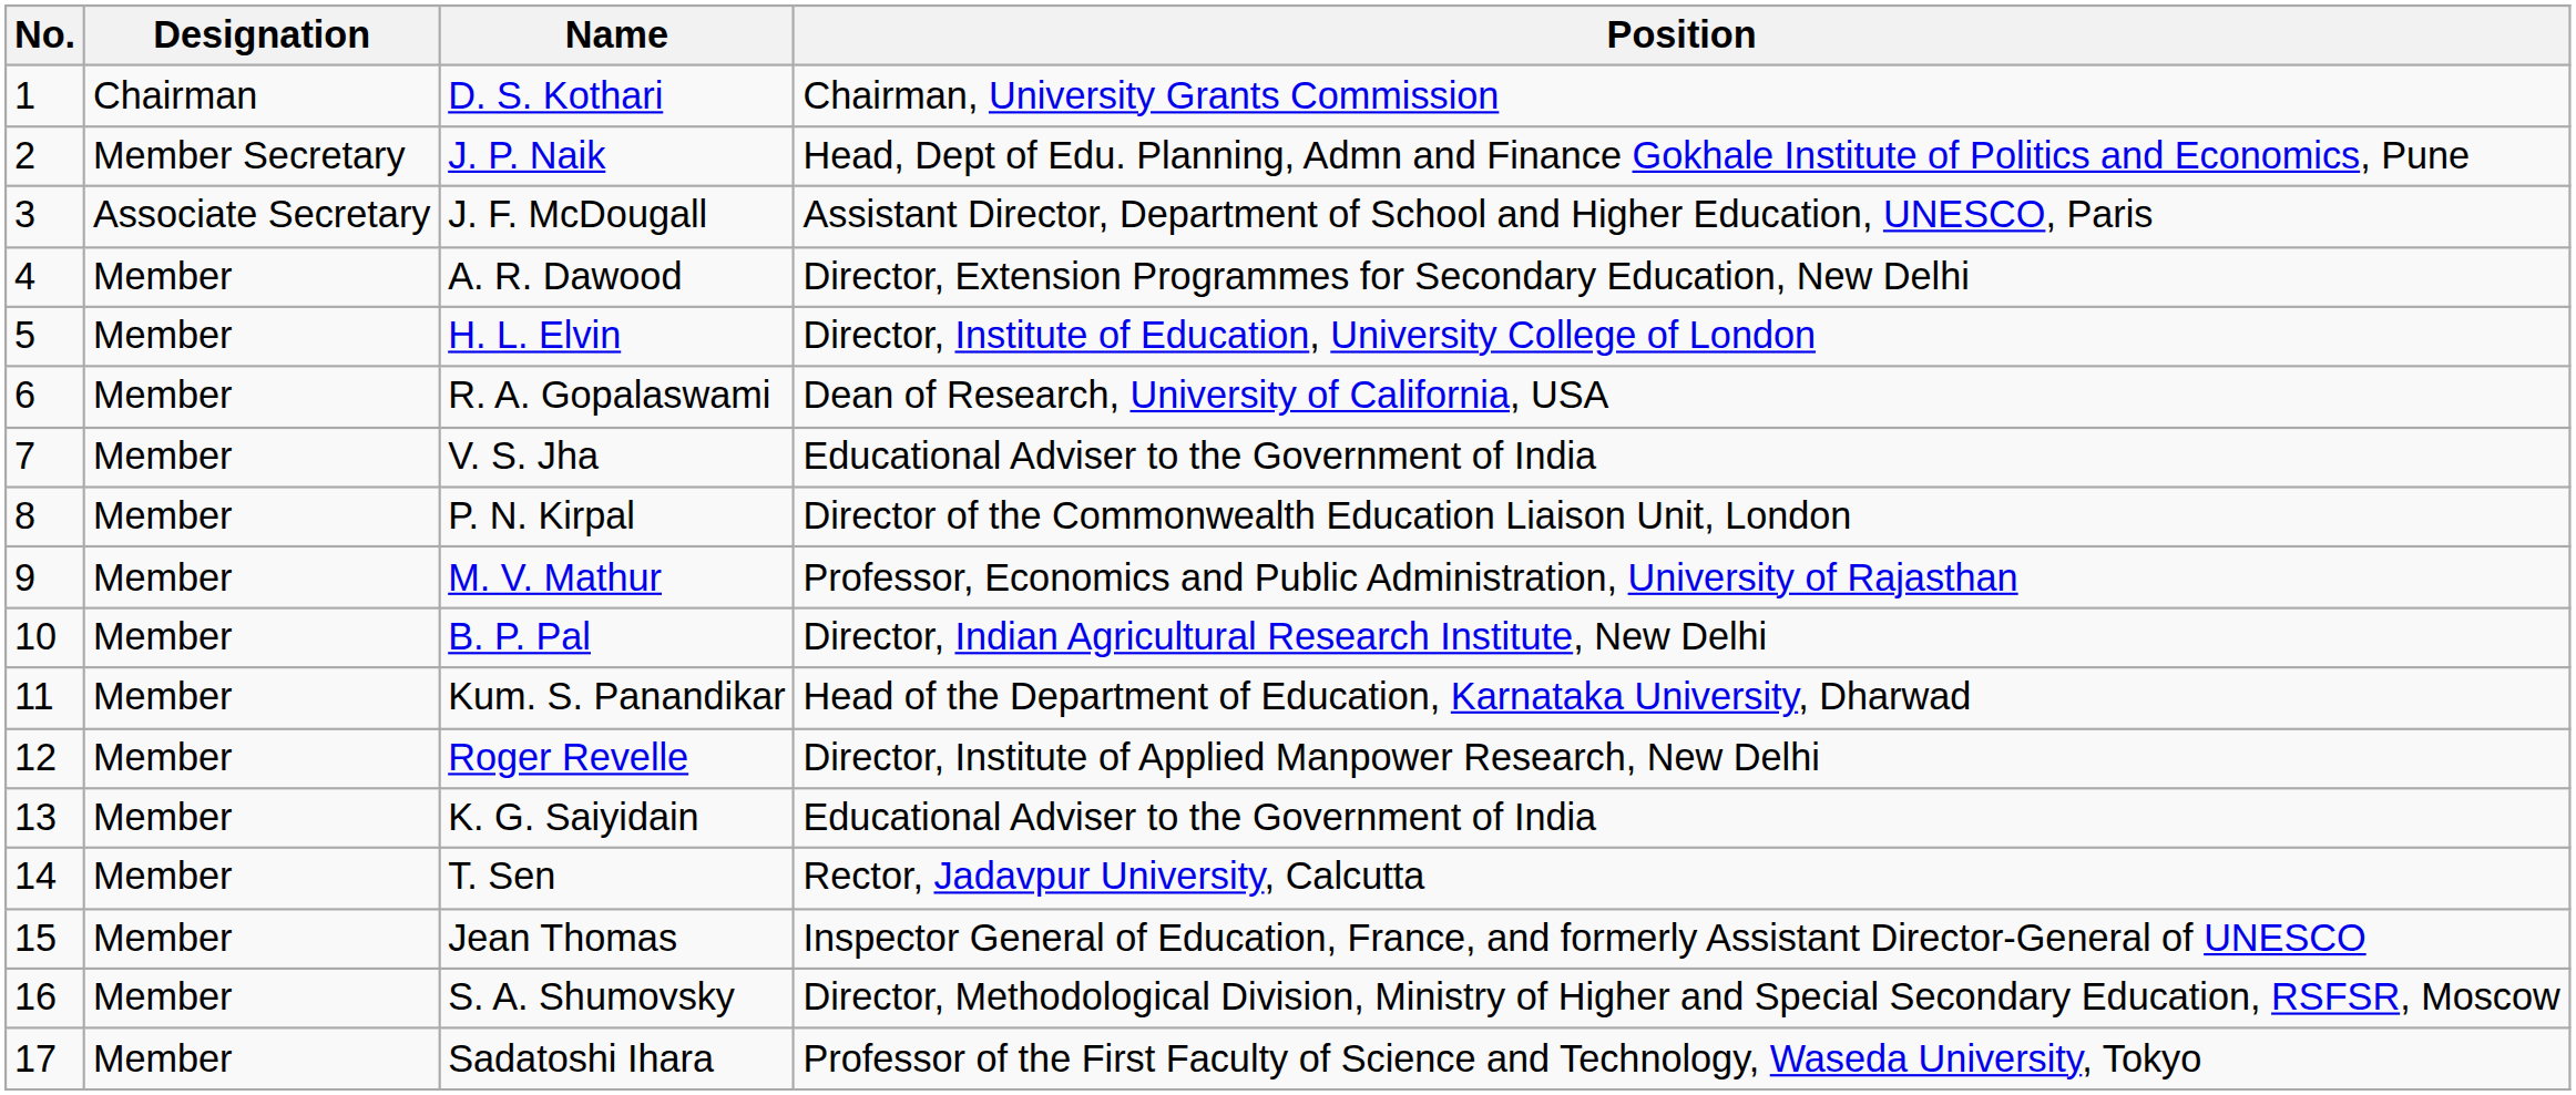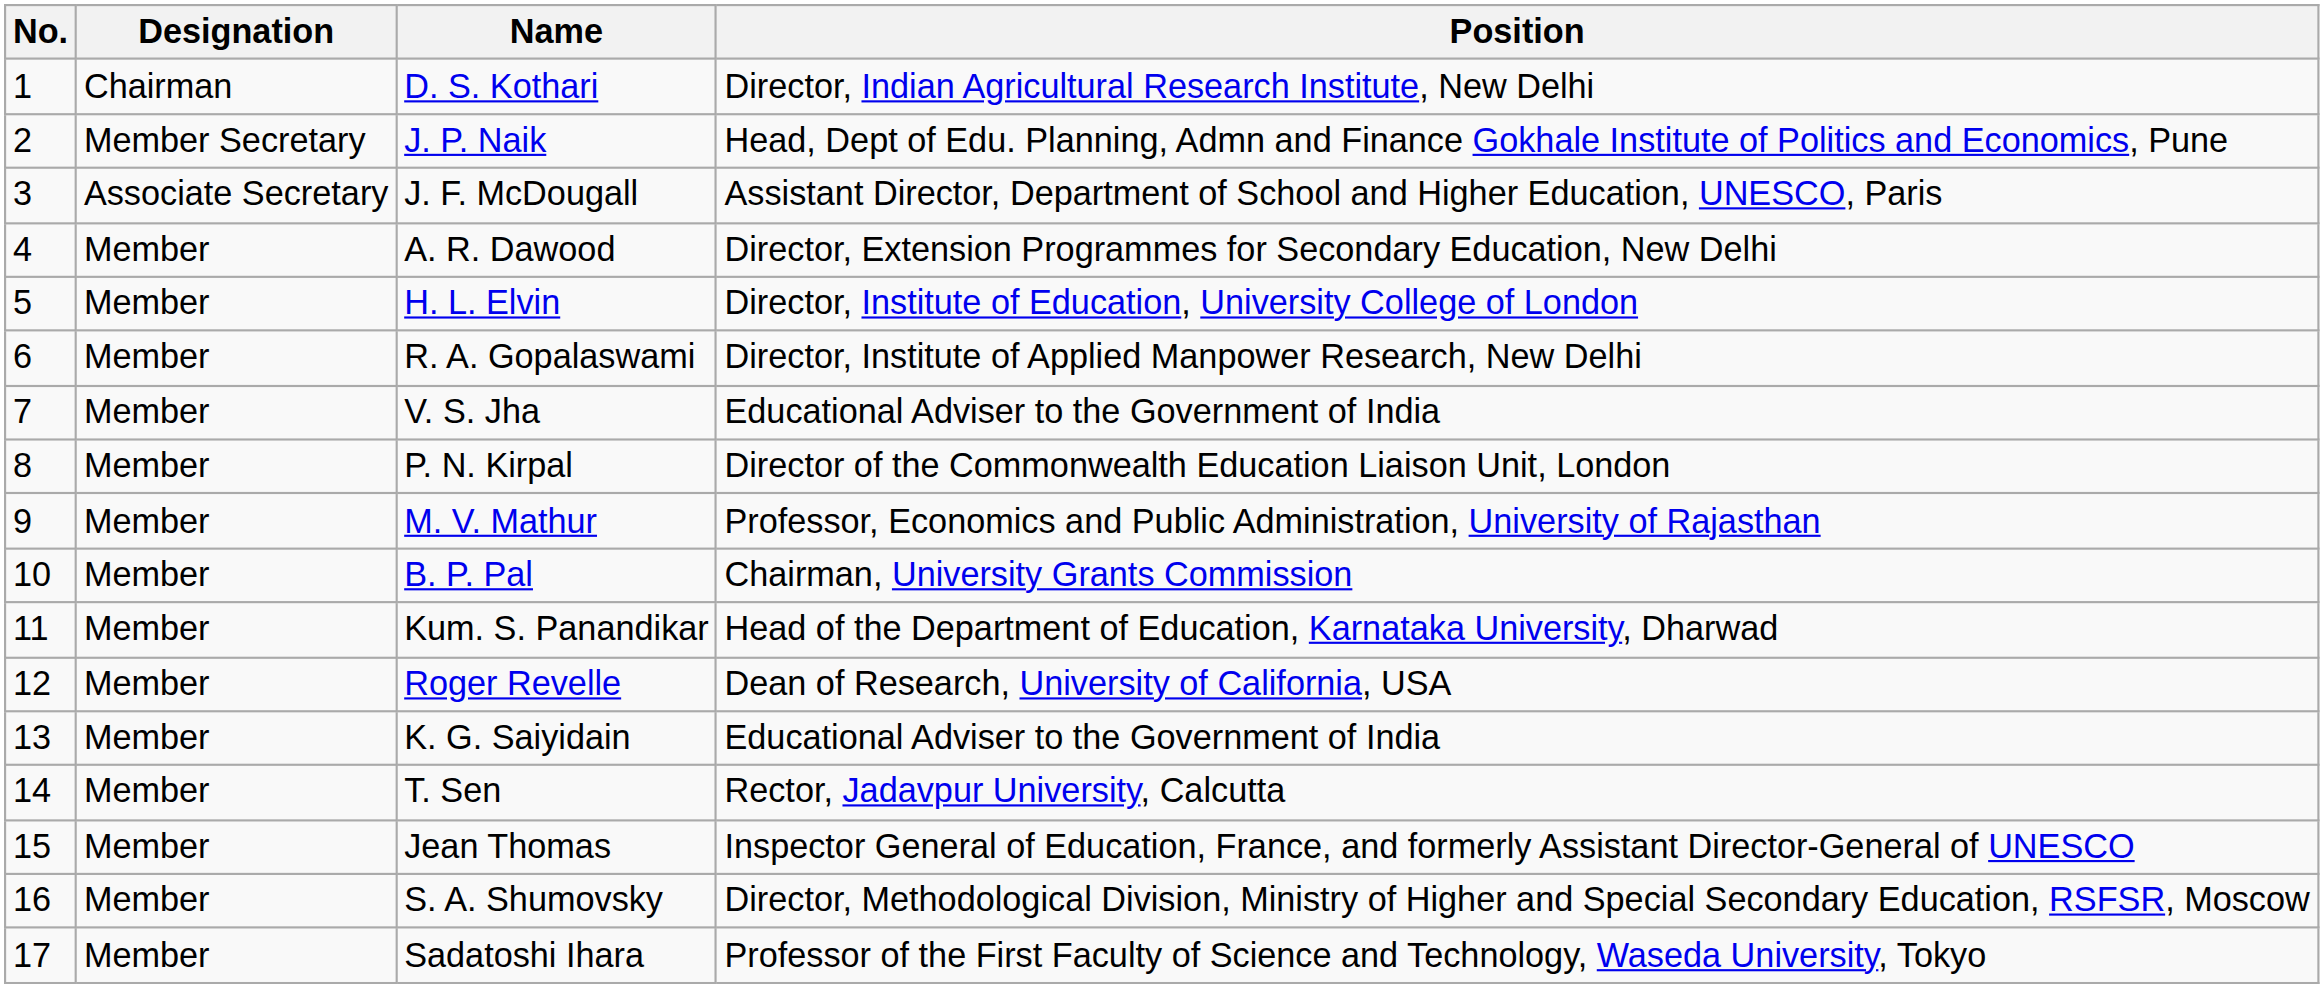 <table class="wikitable sortable">
 <tr style="text-align: left; background:#f0f0f0;">
 <th>No.</th>
 <th>Designation</th>
 <th>Name</th>
 <th>Position</th>
 </tr>
 <tr>
 <td>1</td>
 <td>Chairman</td>
 <td><a href='#'>D. S. Kothari</a></td>
-<td>Chairman, <a href='#'>University Grants Commission</a></td>
+<td>Director, <a href='#'>Indian Agricultural Research Institute</a>, New Delhi</td>
 </tr>
 <tr>
 <td>2</td>
 <td>Member Secretary</td>
 <td><a href='#'>J. P. Naik</a></td>
 <td>Head, Dept of Edu. Planning, Admn and Finance <a href='#'>Gokhale Institute of Politics and Economics</a>, Pune</td>
 </tr>
 <tr>
 <td>3</td>
 <td>Associate Secretary</td>
 <td>J. F. McDougall</td>
 <td>Assistant Director, Department of School and Higher Education, <a href='#'>UNESCO</a>, Paris</td>
 </tr>
 <tr>
 <td>4</td>
 <td>Member</td>
 <td>A. R. Dawood</td>
 <td>Director, Extension Programmes for Secondary Education, New Delhi</td>
 </tr>
 <tr>
 <td>5</td>
 <td>Member</td>
 <td><a href='#'>H. L. Elvin</a></td>
 <td>Director, <a href='#'>Institute of Education</a>, <a href='#'>University College of London</a></td>
 </tr>
 <tr>
 <td>6</td>
 <td>Member</td>
 <td>R. A. Gopalaswami</td>
-<td>Dean of Research, <a href='#'>University of California</a>, USA</td>
+<td>Director, Institute of Applied Manpower Research, New Delhi</td>
 </tr>
 <tr>
 <td>7</td>
 <td>Member</td>
 <td>V. S. Jha</td>
 <td>Educational Adviser to the Government of India</td>
 </tr>
 <tr>
 <td>8</td>
 <td>Member</td>
 <td>P. N. Kirpal</td>
 <td>Director of the Commonwealth Education Liaison Unit, London</td>
 </tr>
 <tr>
 <td>9</td>
 <td>Member</td>
 <td><a href='#'>M. V. Mathur</a></td>
 <td>Professor, Economics and Public Administration, <a href='#'>University of Rajasthan</a></td>
 </tr>
 <tr>
 <td>10</td>
 <td>Member</td>
 <td><a href='#'>B. P. Pal</a></td>
-<td>Director, <a href='#'>Indian Agricultural Research Institute</a>, New Delhi</td>
+<td>Chairman, <a href='#'>University Grants Commission</a></td>
 </tr>
 <tr>
 <td>11</td>
 <td>Member</td>
 <td>Kum. S. Panandikar</td>
 <td>Head of the Department of Education, <a href='#'>Karnataka University</a>, Dharwad</td>
 </tr>
 <tr>
 <td>12</td>
 <td>Member</td>
 <td><a href='#'>Roger Revelle</a></td>
-<td>Director, Institute of Applied Manpower Research, New Delhi</td>
+<td>Dean of Research, <a href='#'>University of California</a>, USA</td>
 </tr>
 <tr>
 <td>13</td>
 <td>Member</td>
 <td>K. G. Saiyidain</td>
 <td>Educational Adviser to the Government of India</td>
 </tr>
 <tr>
 <td>14</td>
 <td>Member</td>
 <td>T. Sen</td>
 <td>Rector, <a href='#'>Jadavpur University</a>, Calcutta</td>
 </tr>
 <tr>
 <td>15</td>
 <td>Member</td>
 <td>Jean Thomas</td>
 <td>Inspector General of Education, France, and formerly Assistant Director-General of <a href='#'>UNESCO</a></td>
 </tr>
 <tr>
 <td>16</td>
 <td>Member</td>
 <td>S. A. Shumovsky</td>
 <td>Director, Methodological Division, Ministry of Higher and Special Secondary Education, <a href='#'>RSFSR</a>, Moscow</td>
 </tr>
 <tr>
 <td>17</td>
 <td>Member</td>
 <td>Sadatoshi Ihara</td>
 <td>Professor of the First Faculty of Science and Technology, <a href='#'>Waseda University</a>, Tokyo</td>
 </tr>
 </table>
